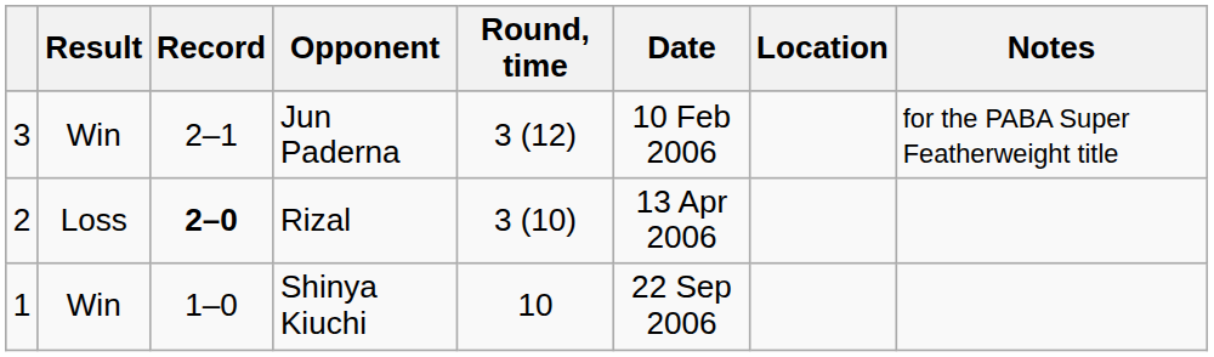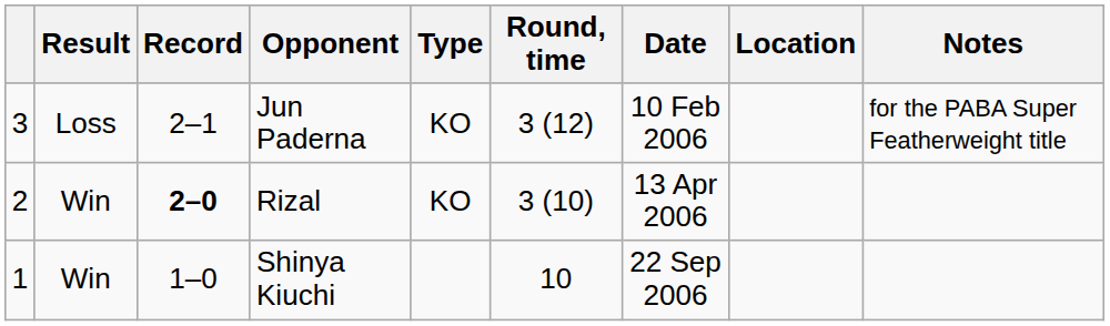 <table class=wikitable style=text-align:center>
 <tr>
 <th></th>
 <th>Result</th>
 <th>Record</th>
 <th>Opponent</th>
+<th>Type</th>
 <th>Round, time</th>
 <th>Date</th>
 <th>Location</th>
 <th>Notes</th>
 </tr>
 <tr>
 <td>3</td>
-<td>Win</td>
+<td>Loss</td>
 <td>2–1</td>
 <td align=left>Jun Paderna</td>
+<td>KO</td>
 <td>3 (12)</td>
 <td>10 Feb 2006</td>
 <td align=left></td>
 <td align=left><small>for the PABA Super Featherweight title</small></td>
 </tr>
 <tr>
 <td>2</td>
-<td>Loss</td>
+<td>Win</td>
 <td><strong>2–0</strong></td>
 <td align=left>Rizal</td>
+<td>KO</td>
 <td>3 (10)</td>
 <td>13 Apr 2006</td>
 <td align=left></td>
 <td align=left></td>
 </tr>
 <tr>
 <td>1</td>
 <td>Win</td>
 <td>1–0</td>
 <td align=left>Shinya Kiuchi</td>
+<td></td>
 <td>10</td>
 <td>22 Sep 2006</td>
 <td align=left></td>
 <td align=left></td>
 </tr>
 </table>
